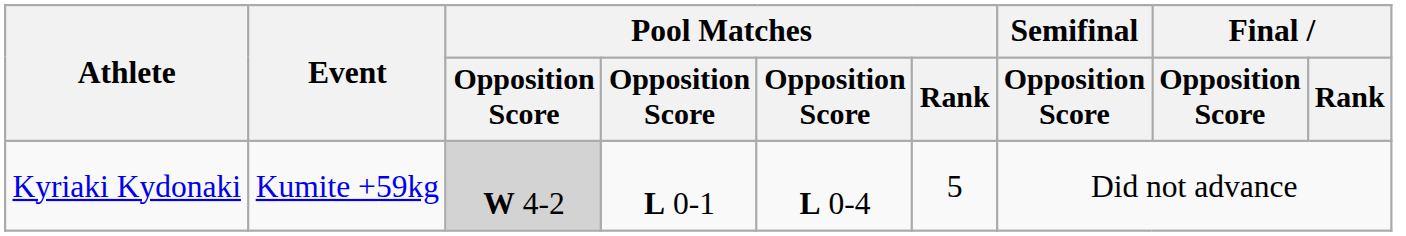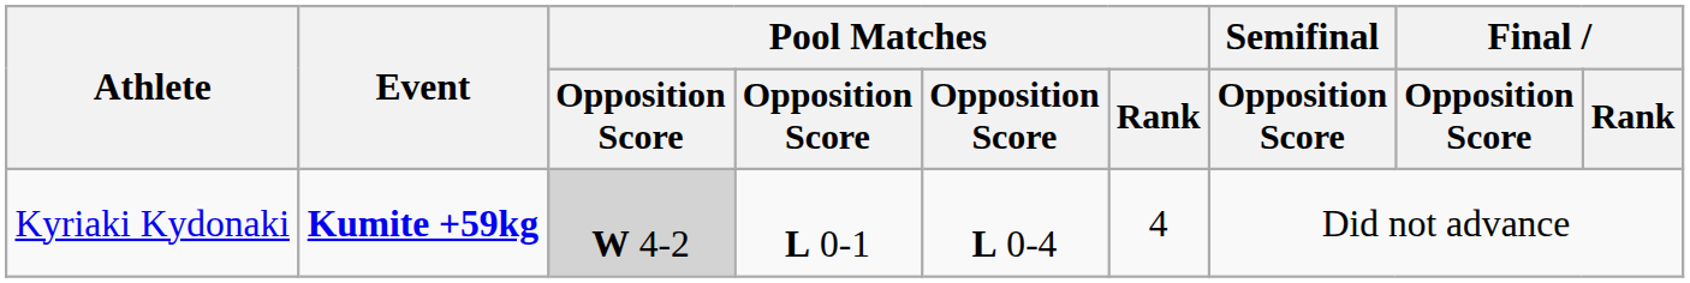 <table class="wikitable" style="font-size:90%">
 <tr>
 <th rowspan=2>Athlete</th>
 <th rowspan=2>Event</th>
 <th colspan=4>Pool Matches</th>
 <th>Semifinal</th>
 <th colspan=2>Final / </th>
 </tr>
 <tr style="font-size:95%">
 <th>Opposition<br>Score</th>
 <th>Opposition<br>Score</th>
 <th>Opposition<br>Score</th>
 <th>Rank</th>
 <th>Opposition<br>Score</th>
 <th>Opposition<br>Score</th>
 <th>Rank</th>
 </tr>
 <tr align=center>
 <td align=left><a href='#'>Kyriaki Kydonaki</a></td>
-<td align=left><a href='#'>Kumite +59kg</a></td>
+<td align=left><strong><a href='#'>Kumite +59kg</a></strong></td>
 <td style="background: lightgrey;"><br><strong>W</strong> 4-2</td>
 <td><br><strong>L</strong> 0-1</td>
 <td><br><strong>L</strong> 0-4</td>
-<td>5</td>
+<td>4</td>
 <td colspan=4>Did not advance</td>
 </tr>
 </table>
